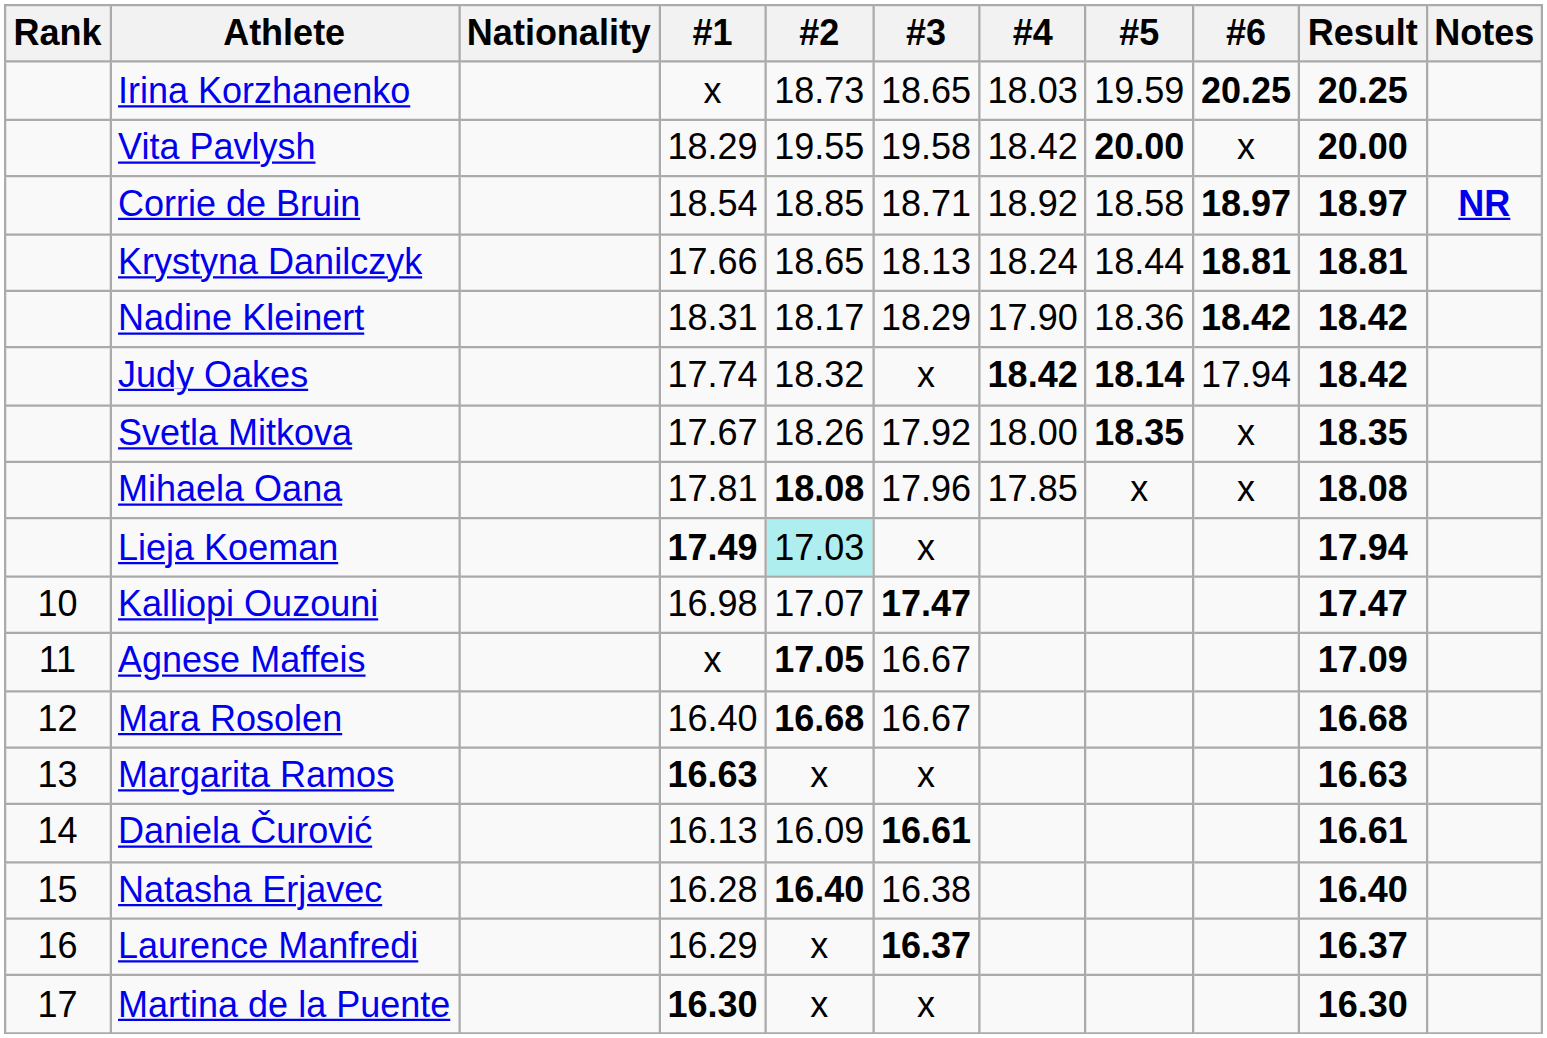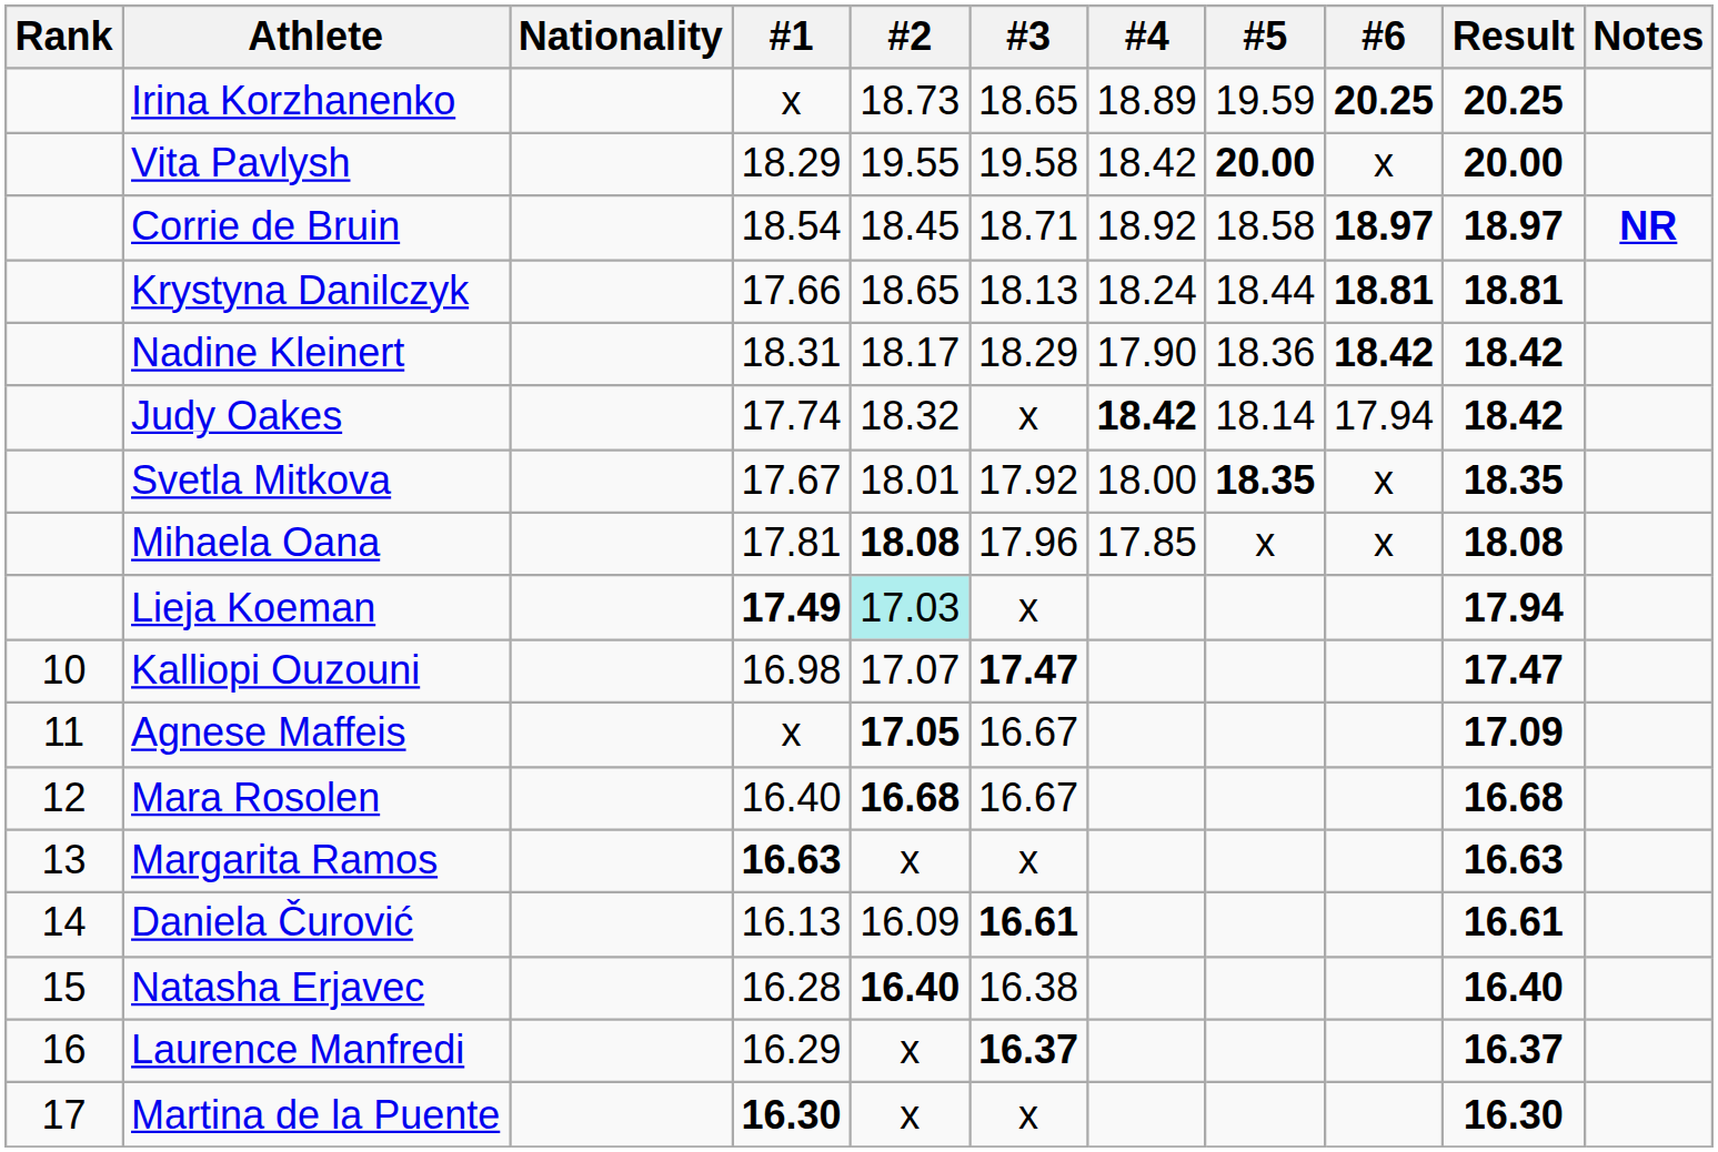 <table class="wikitable sortable" style="text-align:center">
 <tr>
 <th>Rank</th>
 <th>Athlete</th>
 <th>Nationality</th>
 <th>#1</th>
 <th>#2</th>
 <th>#3</th>
 <th>#4</th>
 <th>#5</th>
 <th>#6</th>
 <th>Result</th>
 <th>Notes</th>
 </tr>
 <tr>
 <td></td>
 <td align="left"><a href='#'>Irina Korzhanenko</a></td>
 <td align=left></td>
 <td>x</td>
 <td>18.73</td>
 <td>18.65</td>
-<td>18.03</td>
+<td>18.89</td>
 <td>19.59</td>
 <td><strong>20.25</strong></td>
 <td><strong>20.25</strong></td>
 <td></td>
 </tr>
 <tr>
 <td></td>
 <td align="left"><a href='#'>Vita Pavlysh</a></td>
 <td align=left></td>
 <td>18.29</td>
 <td>19.55</td>
 <td>19.58</td>
 <td>18.42</td>
 <td><strong>20.00</strong></td>
 <td>x</td>
 <td><strong>20.00</strong></td>
 <td></td>
 </tr>
 <tr>
 <td></td>
 <td align="left"><a href='#'>Corrie de Bruin</a></td>
 <td align=left></td>
 <td>18.54</td>
-<td>18.85</td>
+<td>18.45</td>
 <td>18.71</td>
 <td>18.92</td>
 <td>18.58</td>
 <td><strong>18.97</strong></td>
 <td><strong>18.97</strong></td>
 <td><strong><a href='#'>NR</a></strong></td>
 </tr>
 <tr>
 <td></td>
 <td align="left"><a href='#'>Krystyna Danilczyk</a></td>
 <td align=left></td>
 <td>17.66</td>
 <td>18.65</td>
 <td>18.13</td>
 <td>18.24</td>
 <td>18.44</td>
 <td><strong>18.81</strong></td>
 <td><strong>18.81</strong></td>
 <td></td>
 </tr>
 <tr>
 <td></td>
 <td align="left"><a href='#'>Nadine Kleinert</a></td>
 <td align=left></td>
 <td>18.31</td>
 <td>18.17</td>
 <td>18.29</td>
 <td>17.90</td>
 <td>18.36</td>
 <td><strong>18.42</strong></td>
 <td><strong>18.42</strong></td>
 <td></td>
 </tr>
 <tr>
 <td></td>
 <td align="left"><a href='#'>Judy Oakes</a></td>
 <td align=left></td>
 <td>17.74</td>
 <td>18.32</td>
 <td>x</td>
 <td><strong>18.42</strong></td>
-<td><strong>18.14</strong></td>
+<td>18.14</td>
 <td>17.94</td>
 <td><strong>18.42</strong></td>
 <td></td>
 </tr>
 <tr>
 <td></td>
 <td align="left"><a href='#'>Svetla Mitkova</a></td>
 <td align=left></td>
 <td>17.67</td>
-<td>18.26</td>
+<td>18.01</td>
 <td>17.92</td>
 <td>18.00</td>
 <td><strong>18.35</strong></td>
 <td>x</td>
 <td><strong>18.35</strong></td>
 <td></td>
 </tr>
 <tr>
 <td></td>
 <td align="left"><a href='#'>Mihaela Oana</a></td>
 <td align=left></td>
 <td>17.81</td>
 <td><strong>18.08</strong></td>
 <td>17.96</td>
 <td>17.85</td>
 <td>x</td>
 <td>x</td>
 <td><strong>18.08</strong></td>
 <td></td>
 </tr>
 <tr>
 <td></td>
 <td align="left"><a href='#'>Lieja Koeman</a></td>
 <td align=left></td>
 <td><strong>17.49</strong></td>
 <td style="background: paleturquoise;">17.03</td>
 <td>x</td>
 <td></td>
 <td></td>
 <td></td>
 <td><strong>17.94</strong></td>
 <td></td>
 </tr>
 <tr>
 <td>10</td>
 <td align="left"><a href='#'>Kalliopi Ouzouni</a></td>
 <td align=left></td>
 <td>16.98</td>
 <td>17.07</td>
 <td><strong>17.47</strong></td>
 <td></td>
 <td></td>
 <td></td>
 <td><strong>17.47</strong></td>
 <td></td>
 </tr>
 <tr>
 <td>11</td>
 <td align="left"><a href='#'>Agnese Maffeis</a></td>
 <td align=left></td>
 <td>x</td>
 <td><strong>17.05</strong></td>
 <td>16.67</td>
 <td></td>
 <td></td>
 <td></td>
 <td><strong>17.09</strong></td>
 <td></td>
 </tr>
 <tr>
 <td>12</td>
 <td align="left"><a href='#'>Mara Rosolen</a></td>
 <td align=left></td>
 <td>16.40</td>
 <td><strong>16.68</strong></td>
 <td>16.67</td>
 <td></td>
 <td></td>
 <td></td>
 <td><strong>16.68</strong></td>
 <td></td>
 </tr>
 <tr>
 <td>13</td>
 <td align="left"><a href='#'>Margarita Ramos</a></td>
 <td align=left></td>
 <td><strong>16.63</strong></td>
 <td>x</td>
 <td>x</td>
 <td></td>
 <td></td>
 <td></td>
 <td><strong>16.63</strong></td>
 <td></td>
 </tr>
 <tr>
 <td>14</td>
 <td align="left"><a href='#'>Daniela Čurović</a></td>
 <td align=left></td>
 <td>16.13</td>
 <td>16.09</td>
 <td><strong>16.61</strong></td>
 <td></td>
 <td></td>
 <td></td>
 <td><strong>16.61</strong></td>
 <td></td>
 </tr>
 <tr>
 <td>15</td>
 <td align="left"><a href='#'>Natasha Erjavec</a></td>
 <td align=left></td>
 <td>16.28</td>
 <td><strong>16.40</strong></td>
 <td>16.38</td>
 <td></td>
 <td></td>
 <td></td>
 <td><strong>16.40</strong></td>
 <td></td>
 </tr>
 <tr>
 <td>16</td>
 <td align="left"><a href='#'>Laurence Manfredi</a></td>
 <td align=left></td>
 <td>16.29</td>
 <td>x</td>
 <td><strong>16.37</strong></td>
 <td></td>
 <td></td>
 <td></td>
 <td><strong>16.37</strong></td>
 <td></td>
 </tr>
 <tr>
 <td>17</td>
 <td align="left"><a href='#'>Martina de la Puente</a></td>
 <td align=left></td>
 <td><strong>16.30</strong></td>
 <td>x</td>
 <td>x</td>
 <td></td>
 <td></td>
 <td></td>
 <td><strong>16.30</strong></td>
 <td></td>
 </tr>
 </table>
